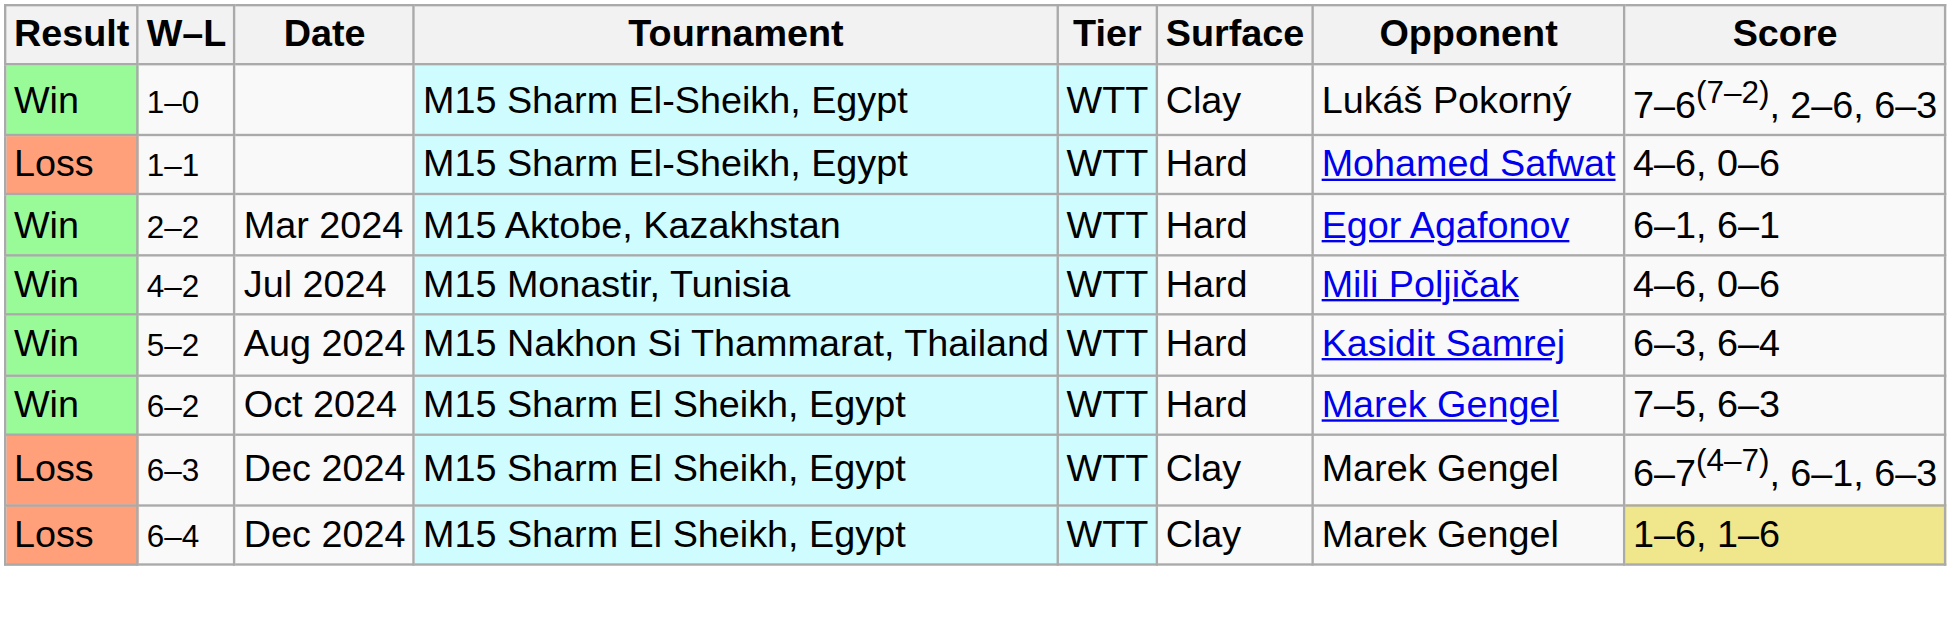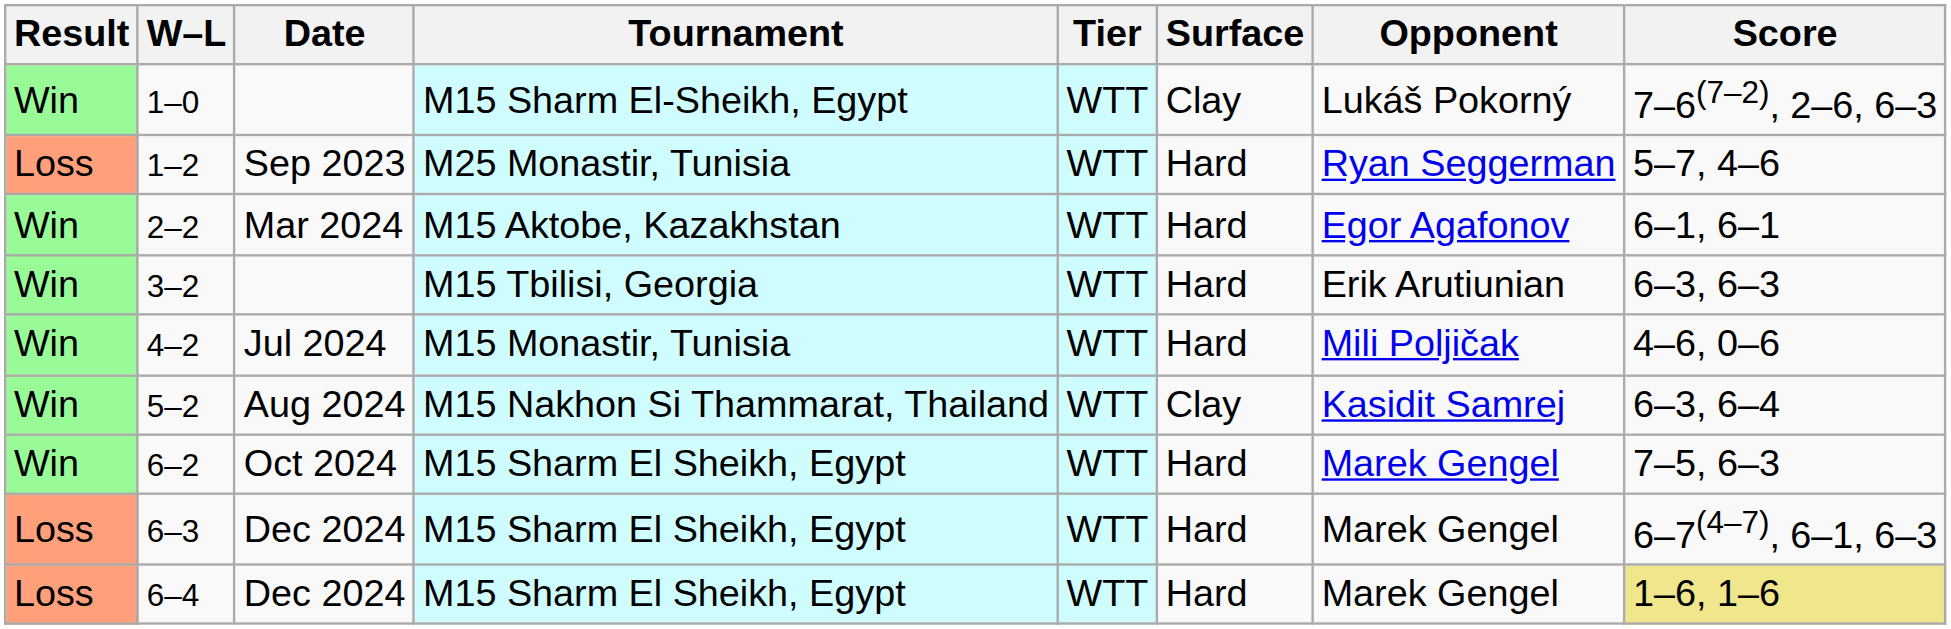 <table class="sortable wikitable nowrap">
 <tr>
 <th>Result</th>
 <th class="unsortable">W–L</th>
 <th>Date</th>
 <th>Tournament</th>
 <th>Tier</th>
 <th>Surface</th>
 <th>Opponent</th>
 <th class="unsortable">Score</th>
 </tr>
 <tr>
 <td bgcolor=98fb98>Win</td>
 <td><small>1–0</small></td>
 <td></td>
 <td style="background:#cffcff;">M15 Sharm El-Sheikh, Egypt</td>
 <td style="background:#cffcff;">WTT</td>
 <td>Clay</td>
 <td> Lukáš Pokorný</td>
 <td>7–6<sup>(7–2)</sup>, 2–6, 6–3</td>
 </tr>
 <tr>
 <td bgcolor=ffa07a>Loss</td>
-<td><small>1–1</small></td>
-<td></td>
-<td style="background:#cffcff;">M15 Sharm El-Sheikh, Egypt</td>
+<td><small>1–2</small></td>
+<td>Sep 2023</td>
+<td style="background:#cffcff;">M25 Monastir, Tunisia</td>
 <td style="background:#cffcff;">WTT</td>
 <td>Hard</td>
-<td> <a href='#'>Mohamed Safwat</a></td>
-<td>4–6, 0–6</td>
+<td> <a href='#'>Ryan Seggerman</a></td>
+<td>5–7, 4–6</td>
 </tr>
 <tr>
 <td bgcolor=98fb98>Win</td>
 <td><small>2–2</small></td>
 <td>Mar 2024</td>
 <td style="background:#cffcff;">M15 Aktobe, Kazakhstan</td>
 <td style="background:#cffcff;">WTT</td>
 <td>Hard</td>
 <td> <a href='#'>Egor Agafonov</a></td>
 <td>6–1, 6–1</td>
+</tr>
+<tr>
+<td bgcolor=98fb98>Win</td>
+<td><small>3–2</small></td>
+<td></td>
+<td style="background:#cffcff;">M15 Tbilisi, Georgia</td>
+<td style="background:#cffcff;">WTT</td>
+<td>Hard</td>
+<td> Erik Arutiunian</td>
+<td>6–3, 6–3</td>
 </tr>
 <tr>
 <td bgcolor=98fb98>Win</td>
 <td><small>4–2</small></td>
 <td>Jul 2024</td>
 <td style="background:#cffcff;">M15 Monastir, Tunisia</td>
 <td style="background:#cffcff;">WTT</td>
 <td>Hard</td>
 <td> <a href='#'>Mili Poljičak</a></td>
 <td>4–6, 0–6</td>
 </tr>
 <tr>
 <td bgcolor=98fb98>Win</td>
 <td><small>5–2</small></td>
 <td>Aug 2024</td>
 <td style="background:#cffcff;">M15 Nakhon Si Thammarat, Thailand</td>
 <td style="background:#cffcff;">WTT</td>
-<td>Hard</td>
+<td>Clay</td>
 <td> <a href='#'>Kasidit Samrej</a></td>
 <td>6–3, 6–4</td>
 </tr>
 <tr>
 <td bgcolor=98fb98>Win</td>
 <td><small>6–2</small></td>
 <td>Oct 2024</td>
 <td style="background:#cffcff;">M15 Sharm El Sheikh, Egypt</td>
 <td style="background:#cffcff;">WTT</td>
 <td>Hard</td>
 <td> <a href='#'>Marek Gengel</a></td>
 <td>7–5, 6–3</td>
 </tr>
 <tr>
 <td bgcolor=ffa07a>Loss</td>
 <td><small>6–3</small></td>
 <td>Dec 2024</td>
 <td style="background:#cffcff;">M15 Sharm El Sheikh, Egypt</td>
 <td style="background:#cffcff;">WTT</td>
-<td>Clay</td>
+<td>Hard</td>
 <td> Marek Gengel</td>
 <td>6–7<sup>(4–7)</sup>, 6–1, 6–3</td>
 </tr>
 <tr>
 <td bgcolor=ffa07a>Loss</td>
 <td><small>6–4</small></td>
 <td>Dec 2024</td>
 <td style="background:#cffcff;">M15 Sharm El Sheikh, Egypt</td>
 <td style="background:#cffcff;">WTT</td>
-<td>Clay</td>
+<td>Hard</td>
 <td> Marek Gengel</td>
 <td style="background: khaki;">1–6, 1–6</td>
 </tr>
 </table>
